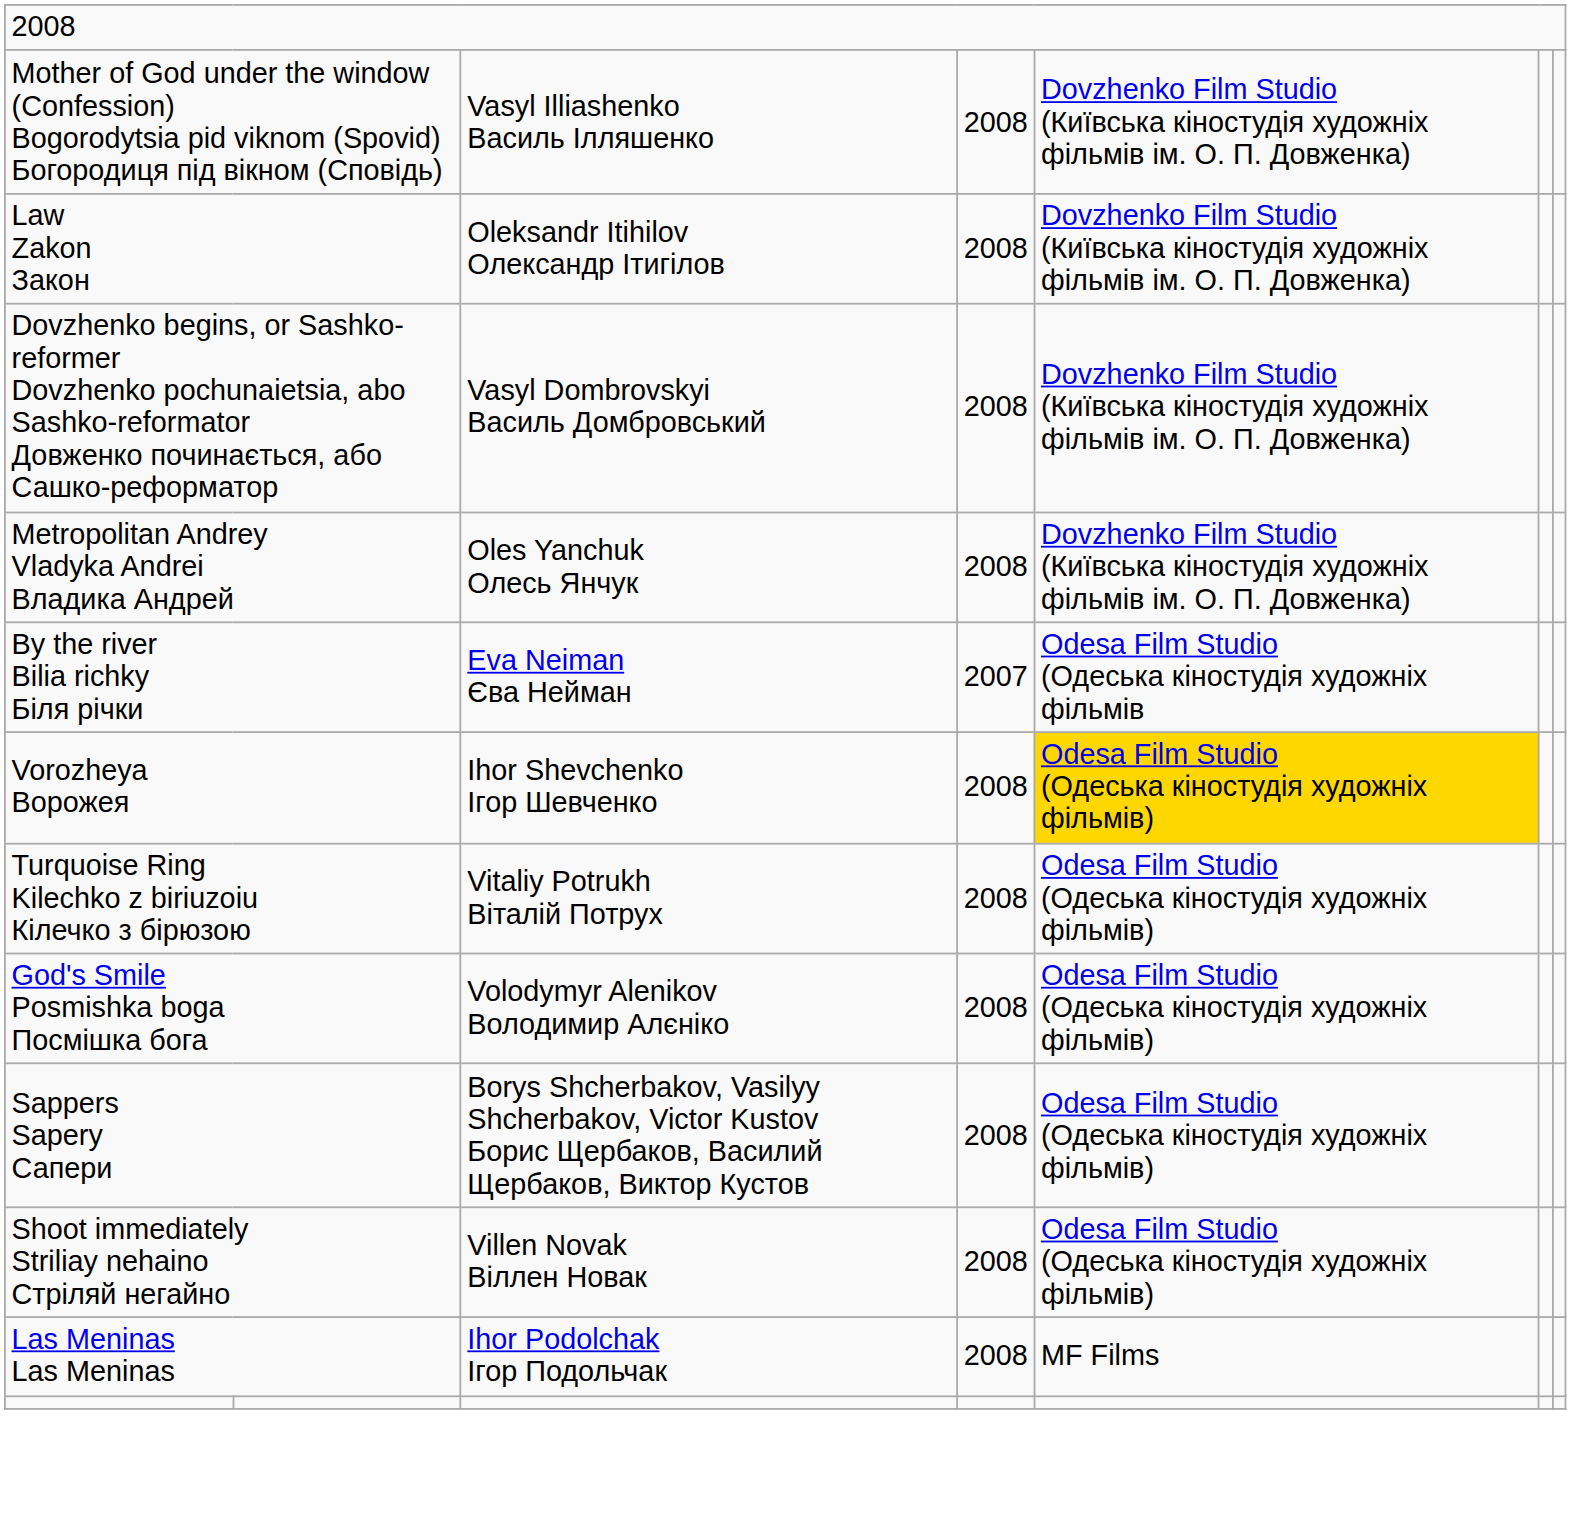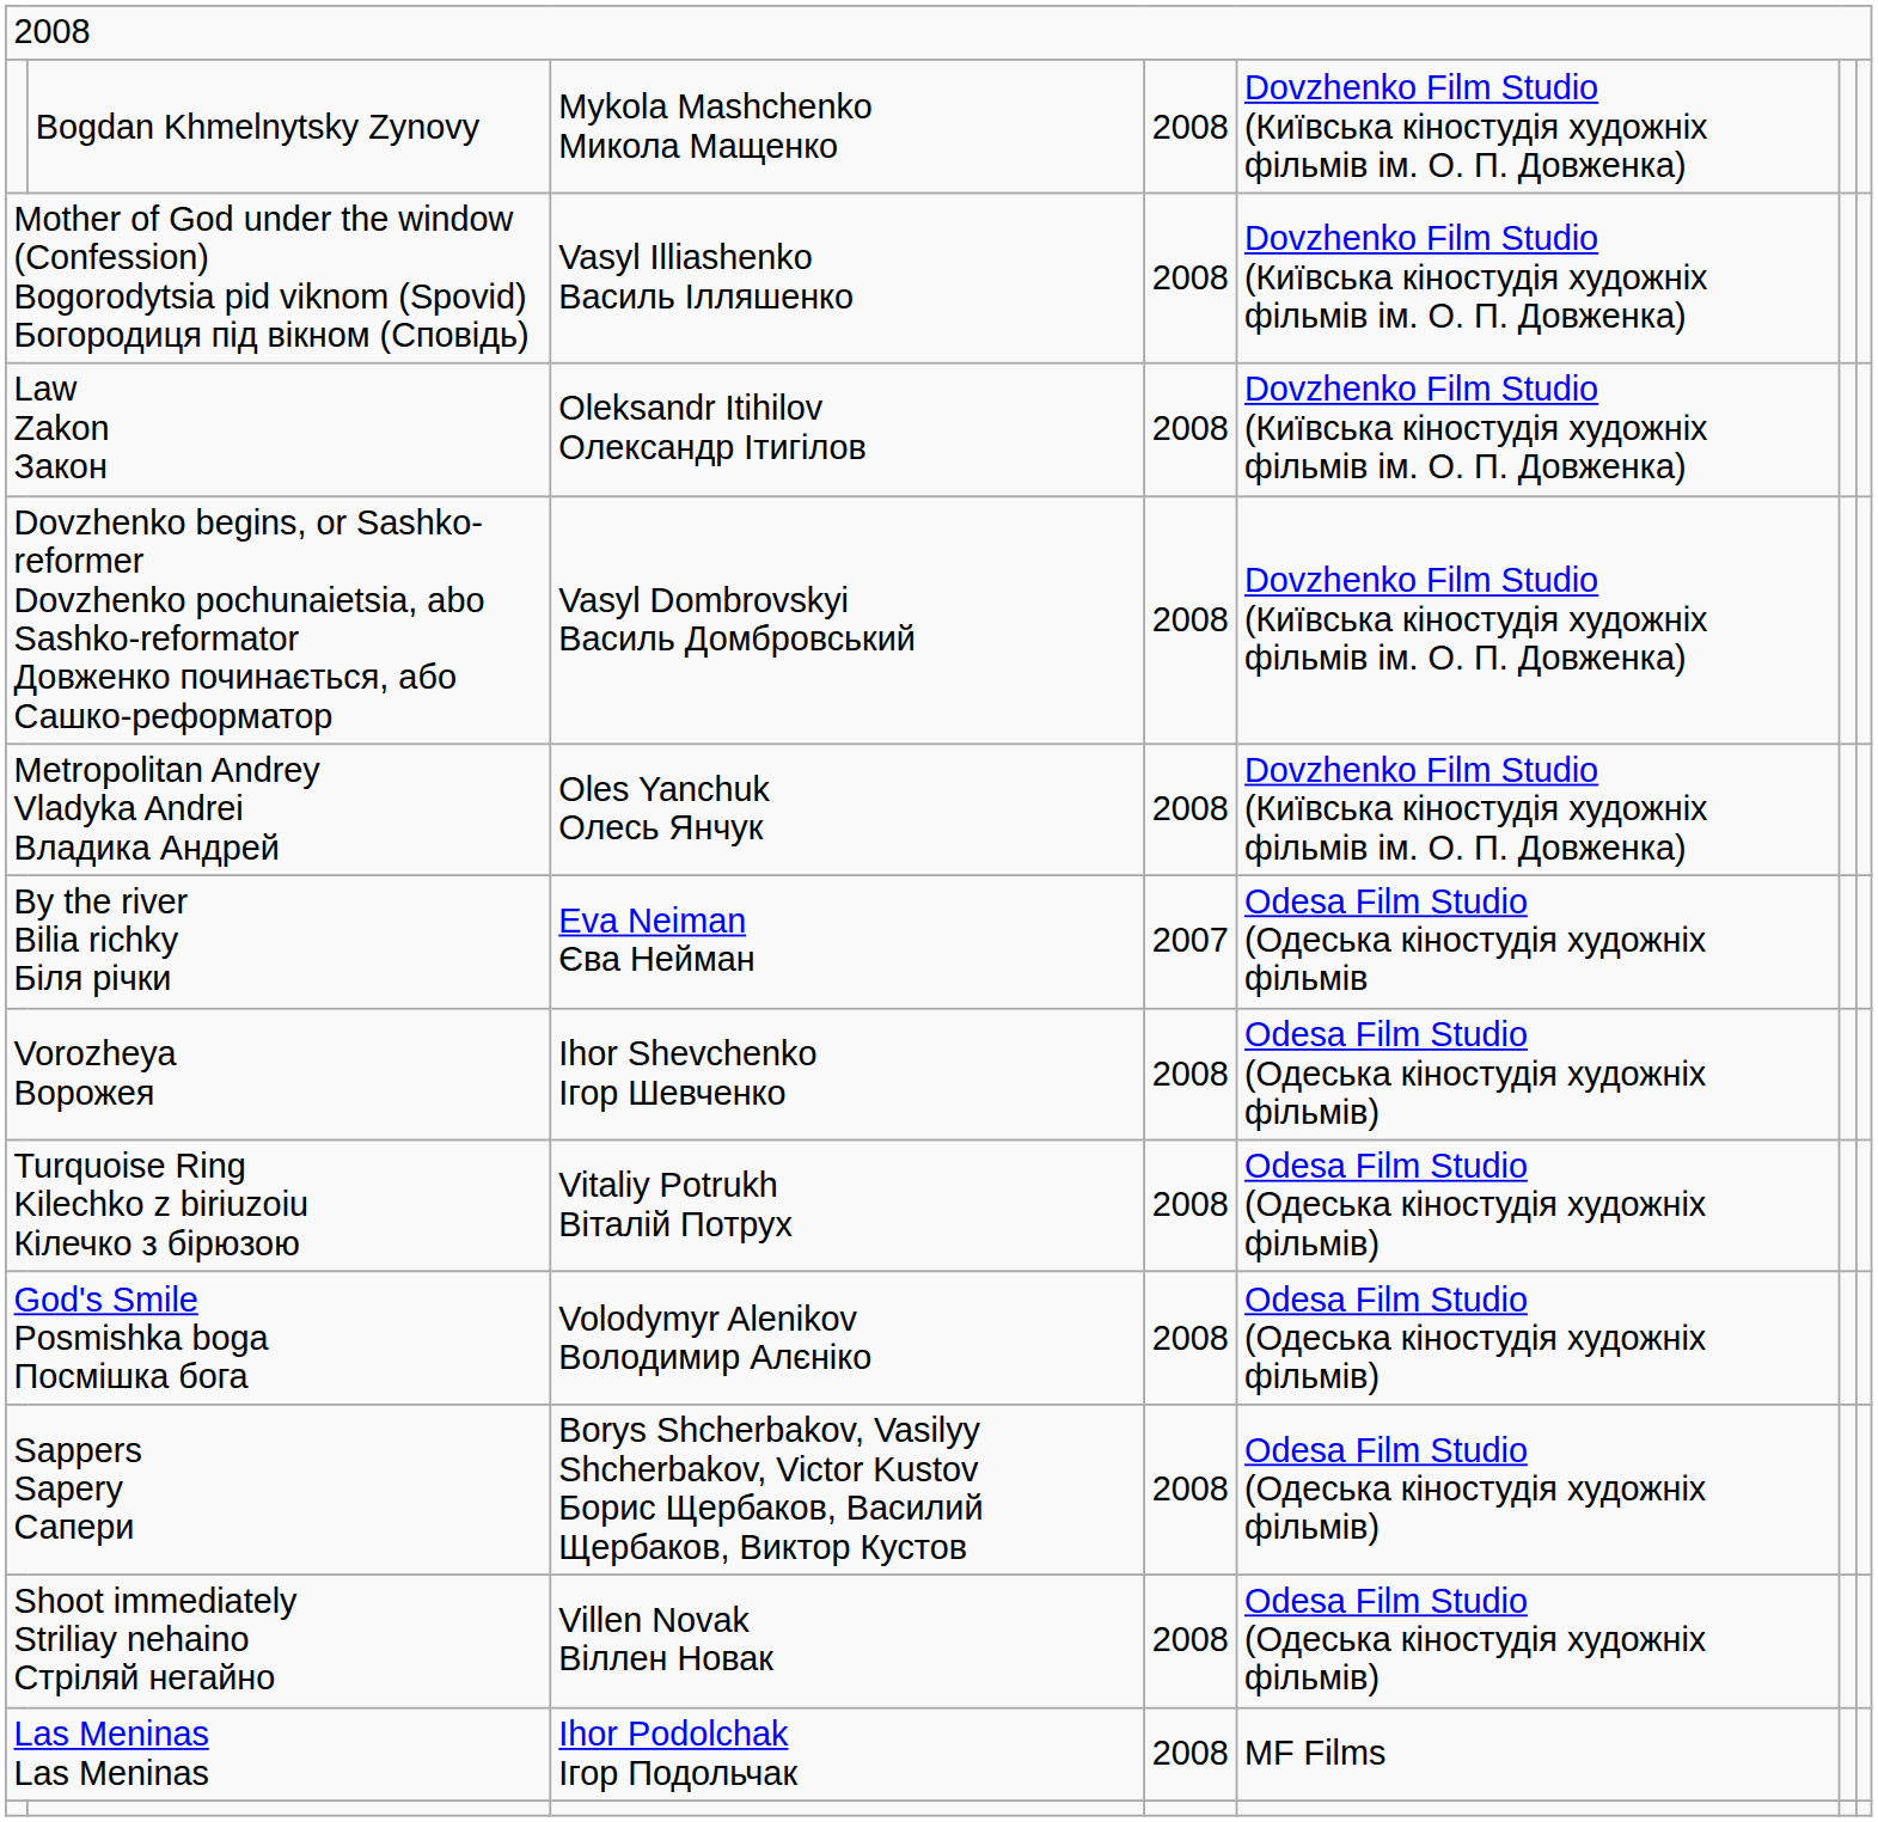 <table class="wikitable">
 <tr>
 <td colspan="7">2008</td>
+</tr>
+<tr>
+<td></td>
+<td>Bogdan Khmelnytsky Zynovy</td>
+<td>Mykola Mashchenko<br>Микола Мащенко</td>
+<td>2008</td>
+<td><a href='#'>Dovzhenko Film Studio</a><br>(Київська кіностудія художніх фільмів ім. О. П. Довженка)</td>
+<td></td>
+<td></td>
 </tr>
 <tr>
 <td colspan="2">Mother of God under the window (Confession)<br>Bogorodytsia pіd vіknom (Spovіd)<br>Богородиця під вікном (Сповідь)</td>
 <td>Vasyl Illiashenko<br>Василь Ілляшенко</td>
 <td>2008</td>
 <td><a href='#'>Dovzhenko Film Studio</a><br>(Київська кіностудія художніх фільмів ім. О. П. Довженка)</td>
 <td></td>
 <td></td>
 </tr>
 <tr>
 <td colspan="2">Law<br>Zakon<br>Закон</td>
 <td>Oleksandr Itihilov<br>Олександр Ітигілов</td>
 <td>2008</td>
 <td><a href='#'>Dovzhenko Film Studio</a><br>(Київська кіностудія художніх фільмів ім. О. П. Довженка)</td>
 <td></td>
 <td></td>
 </tr>
 <tr>
 <td colspan="2">Dovzhenko begins, or Sashko-reformer<br>Dovzhenko pochunaietsia, abo Sashko-reformator<br>Довженко починається, або  Сашко-реформатор</td>
 <td>Vasyl Dombrovskyi<br>Василь Домбровський</td>
 <td>2008</td>
 <td><a href='#'>Dovzhenko Film Studio</a><br>(Київська кіностудія художніх фільмів ім. О. П. Довженка)</td>
 <td></td>
 <td></td>
 </tr>
 <tr>
 <td colspan="2">Metropolitan Andrey<br>Vladyka Andrei<br>Владика Андрей</td>
 <td>Oles Yanchuk<br>Олесь Янчук</td>
 <td>2008</td>
 <td><a href='#'>Dovzhenko Film Studio</a><br>(Київська кіностудія художніх фільмів ім. О. П. Довженка)</td>
 <td></td>
 <td></td>
 </tr>
 <tr>
 <td colspan="2">By the river<br>Bіlia rіchky<br>Біля річки</td>
 <td><a href='#'>Eva Neiman</a><br>Єва Нейман</td>
 <td>2007</td>
 <td><a href='#'>Odesa Film Studio</a><br>(Одеська кіностудія художніх фільмів</td>
 <td></td>
 <td></td>
 </tr>
 <tr>
 <td colspan="2">Vorozheya<br>Ворожея</td>
 <td>Ihor Shevchenko<br>Ігор Шевченко</td>
 <td>2008</td>
-<td style="background: gold;"><a href='#'>Odesa Film Studio</a><br>(Одеська кіностудія художніх фільмів)</td>
+<td><a href='#'>Odesa Film Studio</a><br>(Одеська кіностудія художніх фільмів)</td>
 <td></td>
 <td></td>
 </tr>
 <tr>
 <td colspan="2">Turquoise Ring<br>Kіlechko z bіriuzoiu<br>Кілечко з бірюзою</td>
 <td>Vitaliy Potrukh<br>Віталій Потрух</td>
 <td>2008</td>
 <td><a href='#'>Odesa Film Studio</a><br>(Одеська кіностудія художніх фільмів)</td>
 <td></td>
 <td></td>
 </tr>
 <tr>
 <td colspan="2"><a href='#'>God's Smile</a><br>Posmіshka boga<br>Посмішка бога</td>
 <td>Volodymyr Alenikov<br>Володимир Алєніко</td>
 <td>2008</td>
 <td><a href='#'>Odesa Film Studio</a><br>(Одеська кіностудія художніх фільмів)</td>
 <td></td>
 <td></td>
 </tr>
 <tr>
 <td colspan="2">Sappers<br>Sapery<br>Сапери</td>
 <td>Borys Shcherbakov, Vasilyy Shcherbakov, Victor Kustov<br>Борис Щербаков, Василий Щербаков, Виктор Кустов</td>
 <td>2008</td>
 <td><a href='#'>Odesa Film Studio</a><br>(Одеська кіностудія художніх фільмів)</td>
 <td></td>
 <td></td>
 </tr>
 <tr>
 <td colspan="2">Shoot immediately<br>Strіliay nehaino<br>Стріляй негайно</td>
 <td>Villen Novak<br>Віллен Новак</td>
 <td>2008</td>
 <td><a href='#'>Odesa Film Studio</a><br>(Одеська кіностудія художніх фільмів)</td>
 <td></td>
 <td></td>
 </tr>
 <tr>
 <td colspan="2"><a href='#'>Las Meninas</a><br>Las Meninas</td>
 <td><a href='#'>Ihor Podolchak</a><br>Ігор Подольчак</td>
 <td>2008</td>
 <td>MF Films</td>
 <td></td>
 <td></td>
 </tr>
 <tr>
 <td></td>
 <td></td>
 <td></td>
 <td></td>
 <td></td>
 <td></td>
 <td></td>
 </tr>
 </table>
